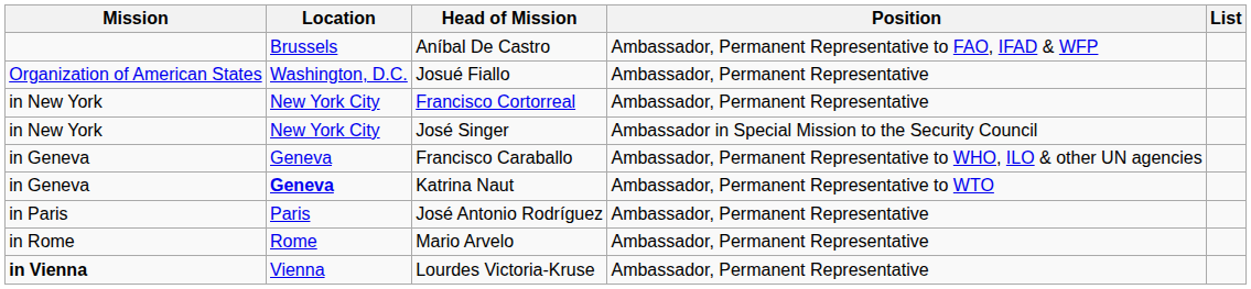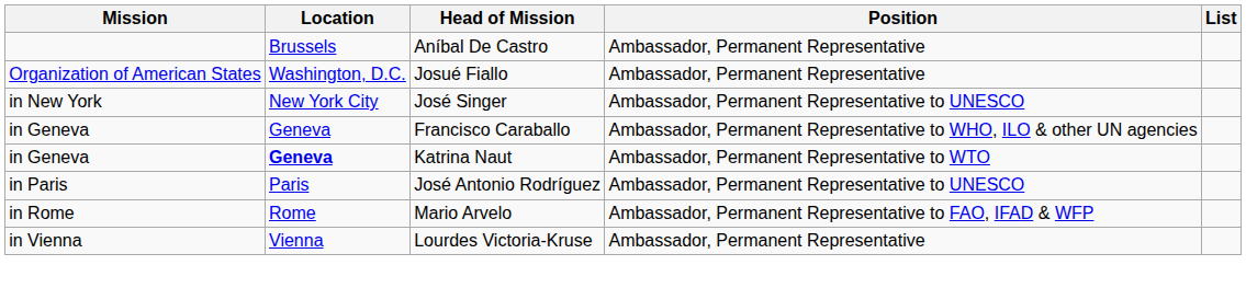 <table class="wikitable">
 <tr>
 <th>Mission</th>
 <th>Location</th>
 <th>Head of Mission</th>
 <th>Position</th>
 <th>List</th>
 </tr>
 <tr>
 <td></td>
 <td><a href='#'>Brussels</a></td>
 <td>Aníbal De Castro</td>
-<td>Ambassador, Permanent Representative to <a href='#'>FAO</a>, <a href='#'>IFAD</a> & <a href='#'>WFP</a></td>
+<td>Ambassador, Permanent Representative</td>
 <td></td>
 </tr>
 <tr>
 <td><a href='#'>Organization of American States</a></td>
 <td><a href='#'>Washington, D.C.</a></td>
 <td>Josué Fiallo</td>
 <td>Ambassador, Permanent Representative</td>
 <td></td>
 </tr>
 <tr>
 <td> in New York</td>
 <td><a href='#'>New York City</a></td>
-<td><a href='#'>Francisco Cortorreal</a></td>
-<td>Ambassador, Permanent Representative</td>
-<td></td>
-</tr>
-<tr>
-<td> in New York</td>
-<td><a href='#'>New York City</a></td>
 <td>José Singer</td>
-<td>Ambassador in Special Mission to the Security Council</td>
+<td>Ambassador, Permanent Representative to <a href='#'>UNESCO</a></td>
 <td></td>
 </tr>
 <tr>
 <td> in Geneva</td>
 <td><a href='#'>Geneva</a></td>
 <td>Francisco Caraballo</td>
 <td>Ambassador, Permanent Representative to <a href='#'>WHO</a>, <a href='#'>ILO</a> & other UN agencies</td>
 <td></td>
 </tr>
 <tr>
 <td> in Geneva</td>
 <td><strong><a href='#'>Geneva</a></strong></td>
 <td>Katrina Naut</td>
 <td>Ambassador, Permanent Representative to <a href='#'>WTO</a></td>
 <td></td>
 </tr>
 <tr>
 <td> in Paris</td>
 <td><a href='#'>Paris</a></td>
 <td>José Antonio Rodríguez</td>
-<td>Ambassador, Permanent Representative</td>
+<td>Ambassador, Permanent Representative to <a href='#'>UNESCO</a></td>
 <td></td>
 </tr>
 <tr>
 <td> in Rome</td>
 <td><a href='#'>Rome</a></td>
 <td>Mario Arvelo</td>
-<td>Ambassador, Permanent Representative</td>
+<td>Ambassador, Permanent Representative to <a href='#'>FAO</a>, <a href='#'>IFAD</a> & <a href='#'>WFP</a></td>
 <td></td>
 </tr>
 <tr>
-<td><strong> in Vienna</strong></td>
+<td> in Vienna</td>
 <td><a href='#'>Vienna</a></td>
 <td>Lourdes Victoria-Kruse</td>
 <td>Ambassador, Permanent Representative</td>
 <td></td>
 </tr>
 </table>
